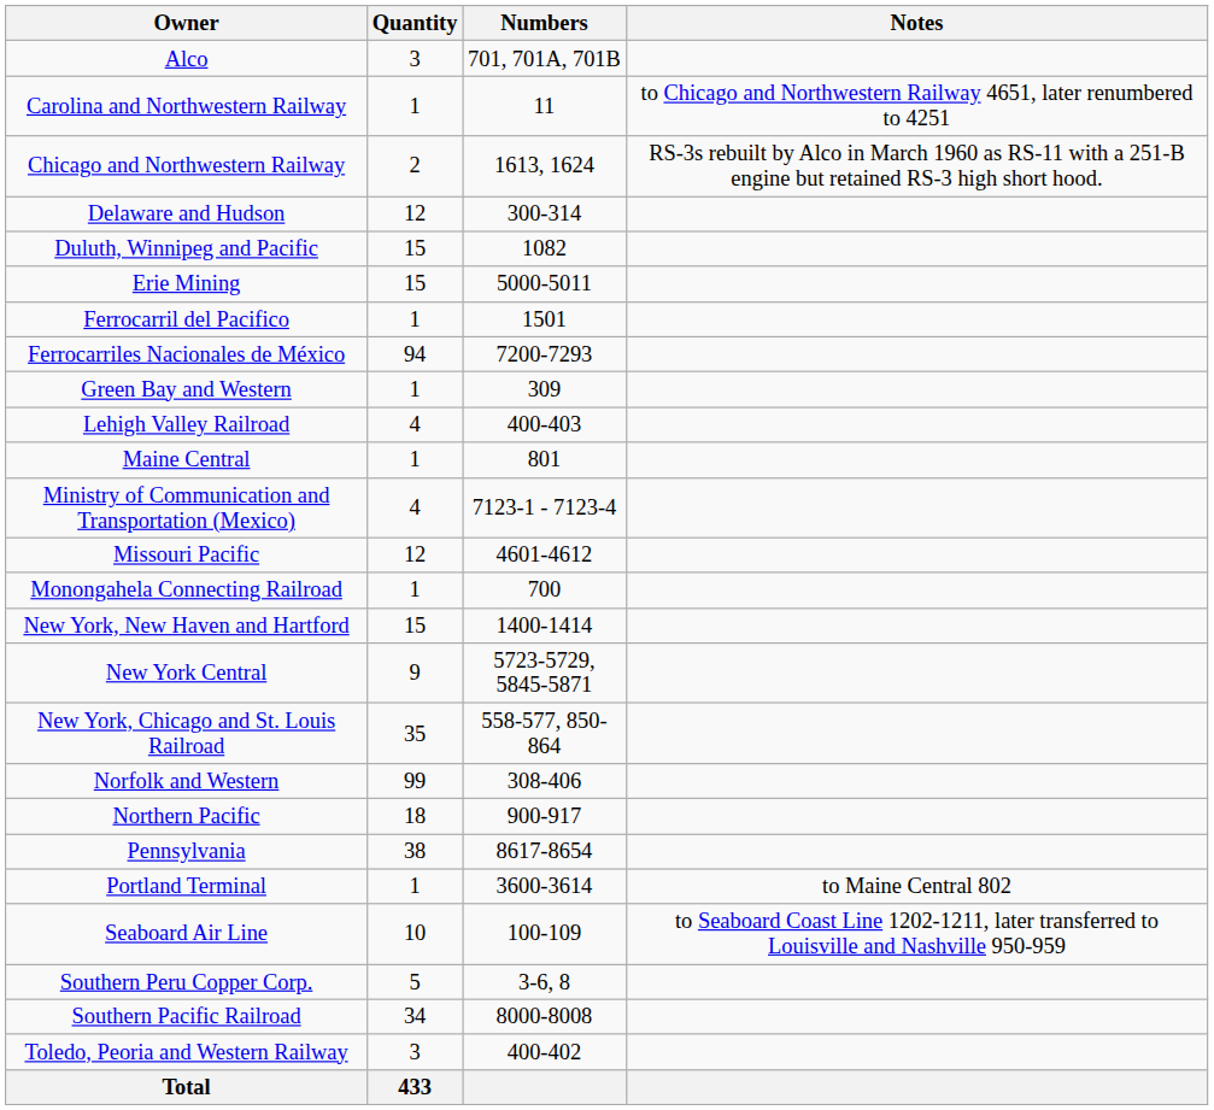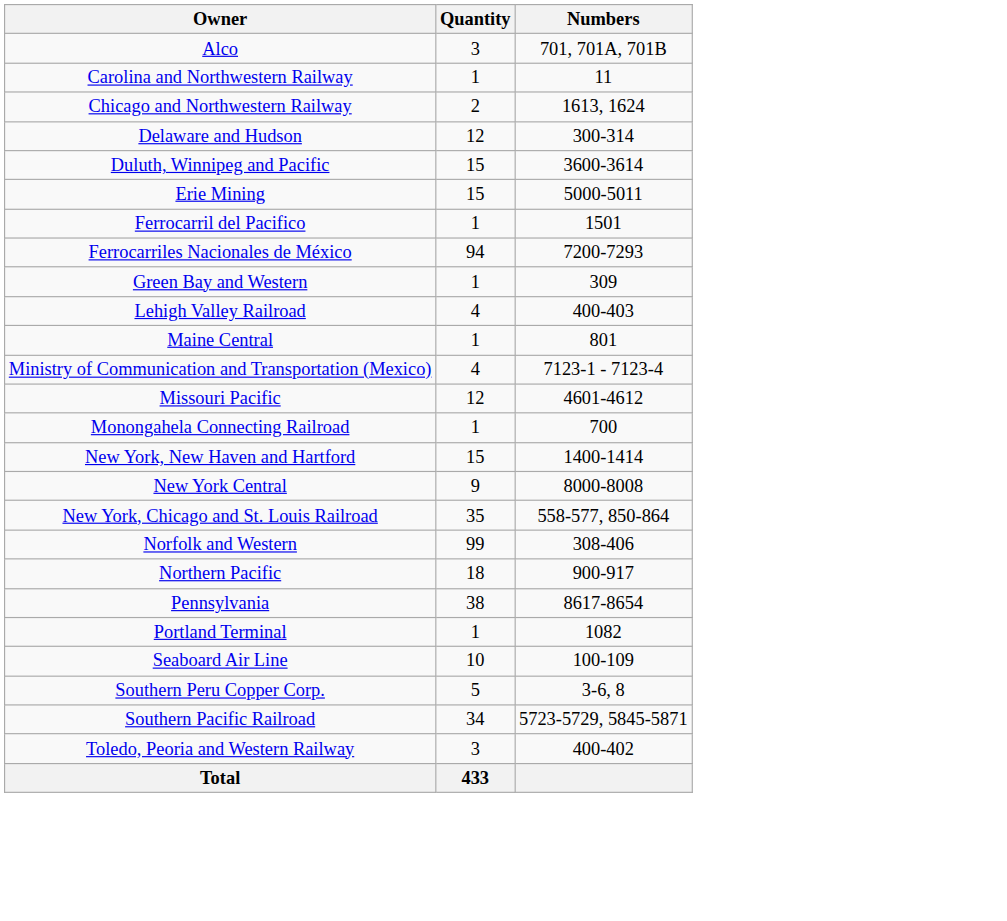 <table class="wikitable">
 <tr>
 <th>Owner</th>
 <th>Quantity</th>
 <th>Numbers</th>
-<th>Notes</th>
 </tr>
 <tr align = "center">
 <td><a href='#'>Alco</a></td>
 <td>3</td>
 <td>701, 701A, 701B</td>
-<td></td>
 </tr>
 <tr align = "center">
 <td><a href='#'>Carolina and Northwestern Railway</a></td>
 <td>1</td>
 <td>11</td>
-<td>to <a href='#'>Chicago and Northwestern Railway</a> 4651, later renumbered to 4251</td>
 </tr>
 <tr align = "center">
 <td><a href='#'>Chicago and Northwestern Railway</a></td>
 <td>2</td>
 <td>1613, 1624</td>
-<td>RS-3s rebuilt by Alco in March 1960 as RS-11 with a 251-B engine but retained RS-3 high short hood.</td>
 </tr>
 <tr align = "center">
 <td><a href='#'>Delaware and Hudson</a></td>
 <td>12</td>
 <td>300-314</td>
-<td></td>
 </tr>
 <tr align = "center">
 <td><a href='#'>Duluth, Winnipeg and Pacific</a></td>
 <td>15</td>
-<td>1082</td>
-<td></td>
+<td>3600-3614</td>
 </tr>
 <tr align = "center">
 <td><a href='#'>Erie Mining</a></td>
 <td>15</td>
 <td>5000-5011</td>
-<td></td>
 </tr>
 <tr align = "center">
 <td><a href='#'>Ferrocarril del Pacifico</a></td>
 <td>1</td>
 <td>1501</td>
-<td></td>
 </tr>
 <tr align = "center">
 <td><a href='#'>Ferrocarriles Nacionales de México</a></td>
 <td>94</td>
 <td>7200-7293</td>
-<td></td>
 </tr>
 <tr align = "center">
 <td><a href='#'>Green Bay and Western</a></td>
 <td>1</td>
 <td>309</td>
-<td></td>
 </tr>
 <tr align = "center">
 <td><a href='#'>Lehigh Valley Railroad</a></td>
 <td>4</td>
 <td>400-403</td>
-<td></td>
 </tr>
 <tr align = "center">
 <td><a href='#'>Maine Central</a></td>
 <td>1</td>
 <td>801</td>
-<td></td>
 </tr>
 <tr align = "center">
 <td><a href='#'>Ministry of Communication and Transportation (Mexico)</a></td>
 <td>4</td>
 <td>7123-1 - 7123-4</td>
-<td></td>
 </tr>
 <tr align = "center">
 <td><a href='#'>Missouri Pacific</a></td>
 <td>12</td>
 <td>4601-4612</td>
-<td></td>
 </tr>
 <tr align = "center">
 <td><a href='#'>Monongahela Connecting Railroad</a></td>
 <td>1</td>
 <td>700</td>
-<td></td>
 </tr>
 <tr align = "center">
 <td><a href='#'>New York, New Haven and Hartford</a></td>
 <td>15</td>
 <td>1400-1414</td>
-<td></td>
 </tr>
 <tr align = "center">
 <td><a href='#'>New York Central</a></td>
 <td>9</td>
-<td>5723-5729, 5845-5871</td>
-<td></td>
+<td>8000-8008</td>
 </tr>
 <tr align = "center">
 <td><a href='#'>New York, Chicago and St. Louis Railroad</a></td>
 <td>35</td>
 <td>558-577, 850-864</td>
-<td></td>
 </tr>
 <tr align = "center">
 <td><a href='#'>Norfolk and Western</a></td>
 <td>99</td>
 <td>308-406</td>
-<td></td>
 </tr>
 <tr align = "center">
 <td><a href='#'>Northern Pacific</a></td>
 <td>18</td>
 <td>900-917</td>
-<td></td>
 </tr>
 <tr align = "center">
 <td><a href='#'>Pennsylvania</a></td>
 <td>38</td>
 <td>8617-8654</td>
-<td></td>
 </tr>
 <tr align = "center">
 <td><a href='#'>Portland Terminal</a></td>
 <td>1</td>
-<td>3600-3614</td>
-<td>to Maine Central 802</td>
+<td>1082</td>
 </tr>
 <tr align = "center">
 <td><a href='#'>Seaboard Air Line</a></td>
 <td>10</td>
 <td>100-109</td>
-<td>to <a href='#'>Seaboard Coast Line</a> 1202-1211, later transferred to <a href='#'>Louisville and Nashville</a> 950-959</td>
 </tr>
 <tr align = "center">
 <td><a href='#'>Southern Peru Copper Corp.</a></td>
 <td>5</td>
 <td>3-6, 8</td>
-<td></td>
 </tr>
 <tr align = "center">
 <td><a href='#'>Southern Pacific Railroad</a></td>
 <td>34</td>
-<td>8000-8008</td>
-<td></td>
+<td>5723-5729, 5845-5871</td>
 </tr>
 <tr align = "center">
 <td><a href='#'>Toledo, Peoria and Western Railway</a></td>
 <td>3</td>
 <td>400-402</td>
-<td></td>
 </tr>
 <tr align = "center">
 <th>Total</th>
 <th>433</th>
 <th></th>
-<th></th>
 </tr>
 </table>
